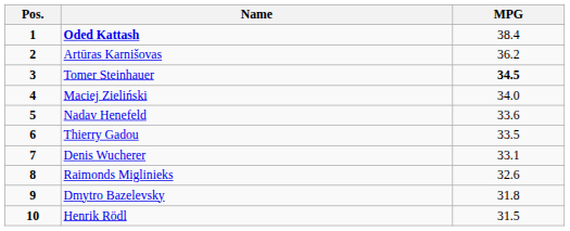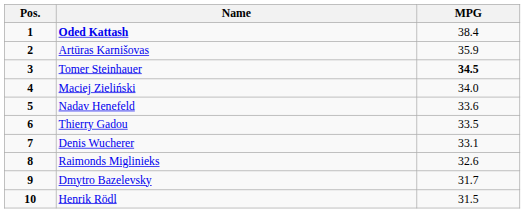 <table class=wikitable width="80%">
 <tr>
 <th width="10%">Pos.</th>
 <th width="70%">Name</th>
 <th width="20%">MPG</th>
 </tr>
 <tr>
 <td align=center><strong>1</strong></td>
 <td> <strong><a href='#'>Oded Kattash</a></strong></td>
 <td align=center>38.4</td>
 </tr>
 <tr>
 <td align=center><strong>2</strong></td>
 <td> <a href='#'>Artūras Karnišovas</a></td>
-<td align=center>36.2</td>
+<td align=center>35.9</td>
 </tr>
 <tr>
 <td align=center><strong>3</strong></td>
 <td> <a href='#'>Tomer Steinhauer</a></td>
 <td align=center><strong>34.5</strong></td>
 </tr>
 <tr>
 <td align=center><strong>4</strong></td>
 <td> <a href='#'>Maciej Zieliński</a></td>
 <td align=center>34.0</td>
 </tr>
 <tr>
 <td align=center><strong>5</strong></td>
 <td> <a href='#'>Nadav Henefeld</a></td>
 <td align=center>33.6</td>
 </tr>
 <tr>
 <td align=center><strong>6</strong></td>
 <td> <a href='#'>Thierry Gadou</a></td>
 <td align=center>33.5</td>
 </tr>
 <tr>
 <td align=center><strong>7</strong></td>
 <td> <a href='#'>Denis Wucherer</a></td>
 <td align=center>33.1</td>
 </tr>
 <tr>
 <td align=center><strong>8</strong></td>
 <td> <a href='#'>Raimonds Miglinieks</a></td>
 <td align=center>32.6</td>
 </tr>
 <tr>
 <td align=center><strong>9</strong></td>
 <td> <a href='#'>Dmytro Bazelevsky</a></td>
-<td align=center>31.8</td>
+<td align=center>31.7</td>
 </tr>
 <tr>
 <td align=center><strong>10</strong></td>
 <td> <a href='#'>Henrik Rödl</a></td>
 <td align=center>31.5</td>
 </tr>
 </table>
